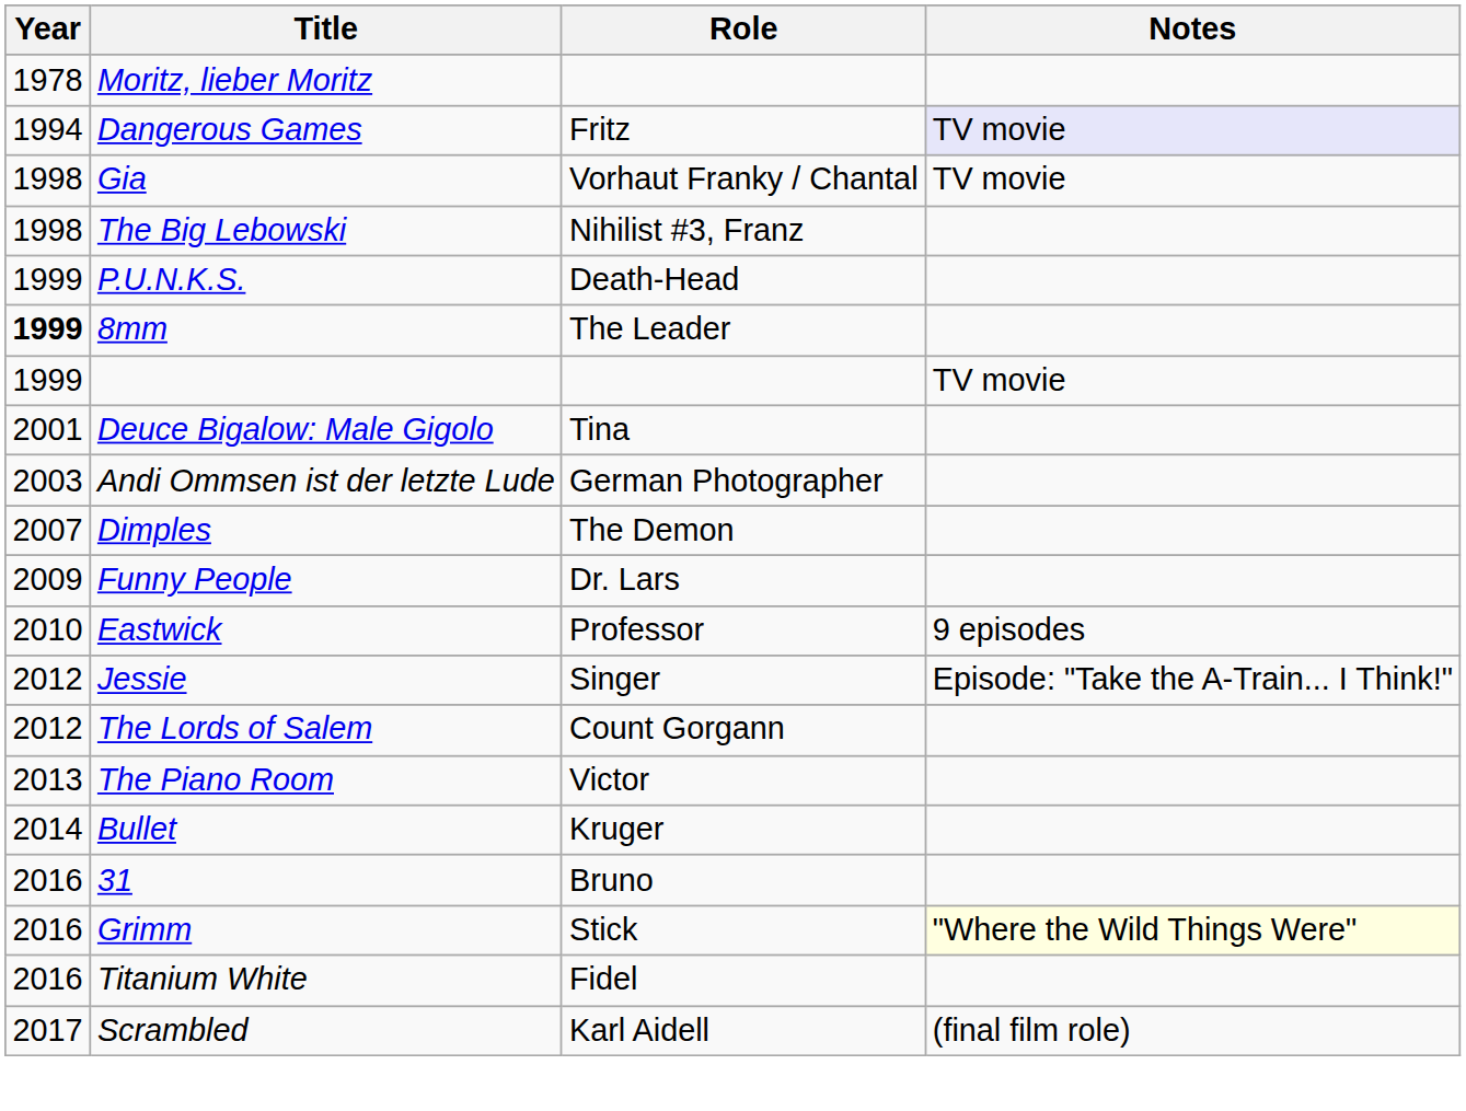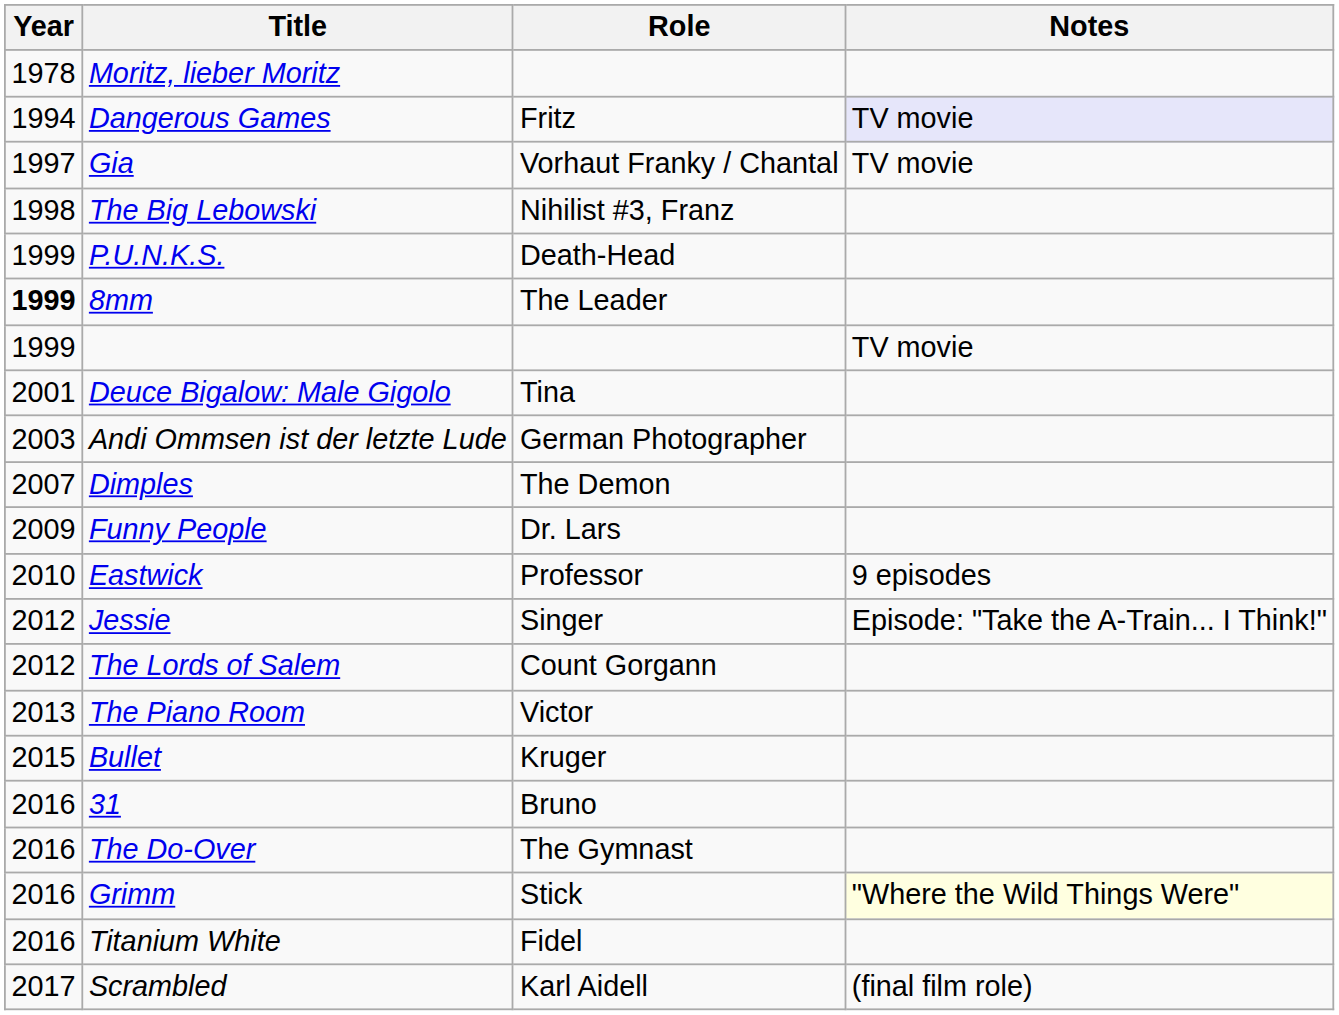 <table class="wikitable">
 <tr>
 <th>Year</th>
 <th>Title</th>
 <th>Role</th>
 <th>Notes</th>
 </tr>
 <tr>
 <td>1978</td>
 <td><em><a href='#'>Moritz, lieber Moritz</a></em></td>
 <td></td>
 <td></td>
 </tr>
 <tr>
 <td>1994</td>
 <td><em><a href='#'>Dangerous Games</a></em></td>
 <td>Fritz</td>
 <td style="background: lavender;">TV movie</td>
 </tr>
 <tr>
-<td>1998</td>
+<td>1997</td>
 <td><em><a href='#'>Gia</a></em></td>
 <td>Vorhaut Franky / Chantal</td>
 <td>TV movie</td>
 </tr>
 <tr>
 <td>1998</td>
 <td><em><a href='#'>The Big Lebowski</a></em></td>
 <td>Nihilist #3, Franz</td>
 <td></td>
 </tr>
 <tr>
 <td>1999</td>
 <td><em><a href='#'>P.U.N.K.S.</a></em></td>
 <td>Death-Head</td>
 <td></td>
 </tr>
 <tr>
 <td><strong>1999</strong></td>
 <td><em><a href='#'>8mm</a></em></td>
 <td>The Leader</td>
 <td></td>
 </tr>
 <tr>
 <td>1999</td>
 <td><em></em></td>
 <td></td>
 <td>TV movie</td>
 </tr>
 <tr>
 <td>2001</td>
 <td><em><a href='#'>Deuce Bigalow: Male Gigolo</a></em></td>
 <td>Tina</td>
 <td></td>
 </tr>
 <tr>
 <td>2003</td>
 <td><em>Andi Ommsen ist der letzte Lude</em></td>
 <td>German Photographer</td>
 <td></td>
 </tr>
 <tr>
 <td>2007</td>
 <td><em><a href='#'>Dimples</a></em></td>
 <td>The Demon</td>
 <td></td>
 </tr>
 <tr>
 <td>2009</td>
 <td><em><a href='#'>Funny People</a></em></td>
 <td>Dr. Lars</td>
 <td></td>
 </tr>
 <tr>
 <td>2010</td>
 <td><em><a href='#'>Eastwick</a></em></td>
 <td>Professor</td>
 <td>9 episodes</td>
 </tr>
 <tr>
 <td>2012</td>
 <td><em><a href='#'>Jessie</a></em></td>
 <td>Singer</td>
 <td>Episode: "Take the A-Train... I Think!"</td>
 </tr>
 <tr>
 <td>2012</td>
 <td><em><a href='#'>The Lords of Salem</a></em></td>
 <td>Count Gorgann</td>
 <td></td>
 </tr>
 <tr>
 <td>2013</td>
 <td><em><a href='#'>The Piano Room</a></em></td>
 <td>Victor</td>
 <td></td>
 </tr>
 <tr>
-<td>2014</td>
+<td>2015</td>
 <td><em><a href='#'>Bullet</a></em></td>
 <td>Kruger</td>
 <td></td>
 </tr>
 <tr>
 <td>2016</td>
 <td><em><a href='#'>31</a></em></td>
 <td>Bruno</td>
+<td></td>
+</tr>
+<tr>
+<td>2016</td>
+<td><em><a href='#'>The Do-Over</a></em></td>
+<td>The Gymnast</td>
 <td></td>
 </tr>
 <tr>
 <td>2016</td>
 <td><em><a href='#'>Grimm</a></em></td>
 <td>Stick</td>
 <td style="background: lightyellow;">"Where the Wild Things Were"</td>
 </tr>
 <tr>
 <td>2016</td>
 <td><em>Titanium White</em></td>
 <td>Fidel</td>
 <td></td>
 </tr>
 <tr>
 <td>2017</td>
 <td><em>Scrambled</em></td>
 <td>Karl Aidell</td>
 <td>(final film role)</td>
 </tr>
 </table>
